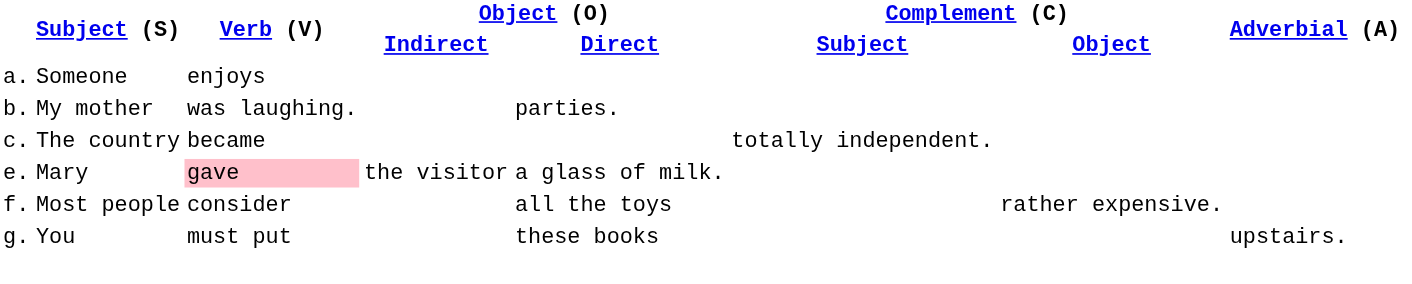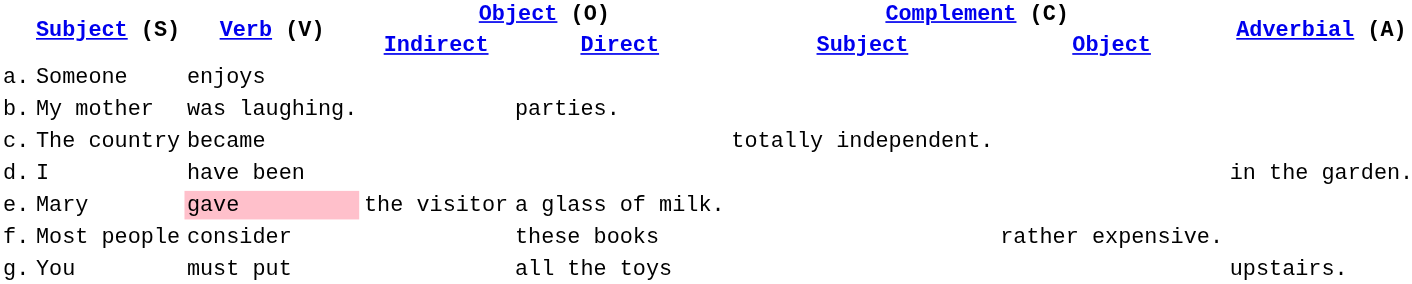 <table>
 <tr>
 <td></td>
 <th rowspan="2"><a href='#'>Subject</a> (S)</th>
 <th rowspan="2"><a href='#'>Verb</a> (V)</th>
 <th colspan="2"><a href='#'>Object</a> (O)</th>
 <th colspan="2"><a href='#'>Complement</a> (C)</th>
 <th rowspan="2"><a href='#'>Adverbial</a> (A)</th>
 </tr>
 <tr>
 <td></td>
 <th><a href='#'>Indirect</a></th>
 <th><a href='#'>Direct</a></th>
 <th><a href='#'>Subject</a></th>
 <th><a href='#'>Object</a></th>
 </tr>
 <tr>
 <td>a.</td>
 <td>Someone</td>
 <td>enjoys</td>
 <td></td>
 <td></td>
 <td></td>
 <td></td>
 </tr>
 <tr>
 <td>b.</td>
 <td>My mother</td>
 <td>was laughing.</td>
 <td></td>
 <td>parties.</td>
 <td></td>
 <td></td>
 </tr>
 <tr>
 <td>c.</td>
 <td>The country</td>
 <td>became</td>
 <td></td>
 <td></td>
 <td>totally independent.</td>
 <td></td>
 </tr>
 <tr>
+<td>d.</td>
+<td>I</td>
+<td>have been</td>
+<td></td>
+<td></td>
+<td></td>
+<td></td>
+<td>in the garden.</td>
+</tr>
+<tr>
 <td>e.</td>
 <td>Mary</td>
 <td style="background: pink;">gave</td>
 <td>the visitor</td>
 <td>a glass of milk.</td>
 <td></td>
 </tr>
 <tr>
 <td>f.</td>
 <td>Most people</td>
 <td>consider</td>
 <td></td>
-<td>all the toys</td>
+<td>these books</td>
 <td></td>
 <td>rather expensive.</td>
 </tr>
 <tr>
 <td>g.</td>
 <td>You</td>
 <td>must put</td>
 <td></td>
-<td>these books</td>
+<td>all the toys</td>
 <td></td>
 <td></td>
 <td>upstairs.</td>
 </tr>
 </table>
